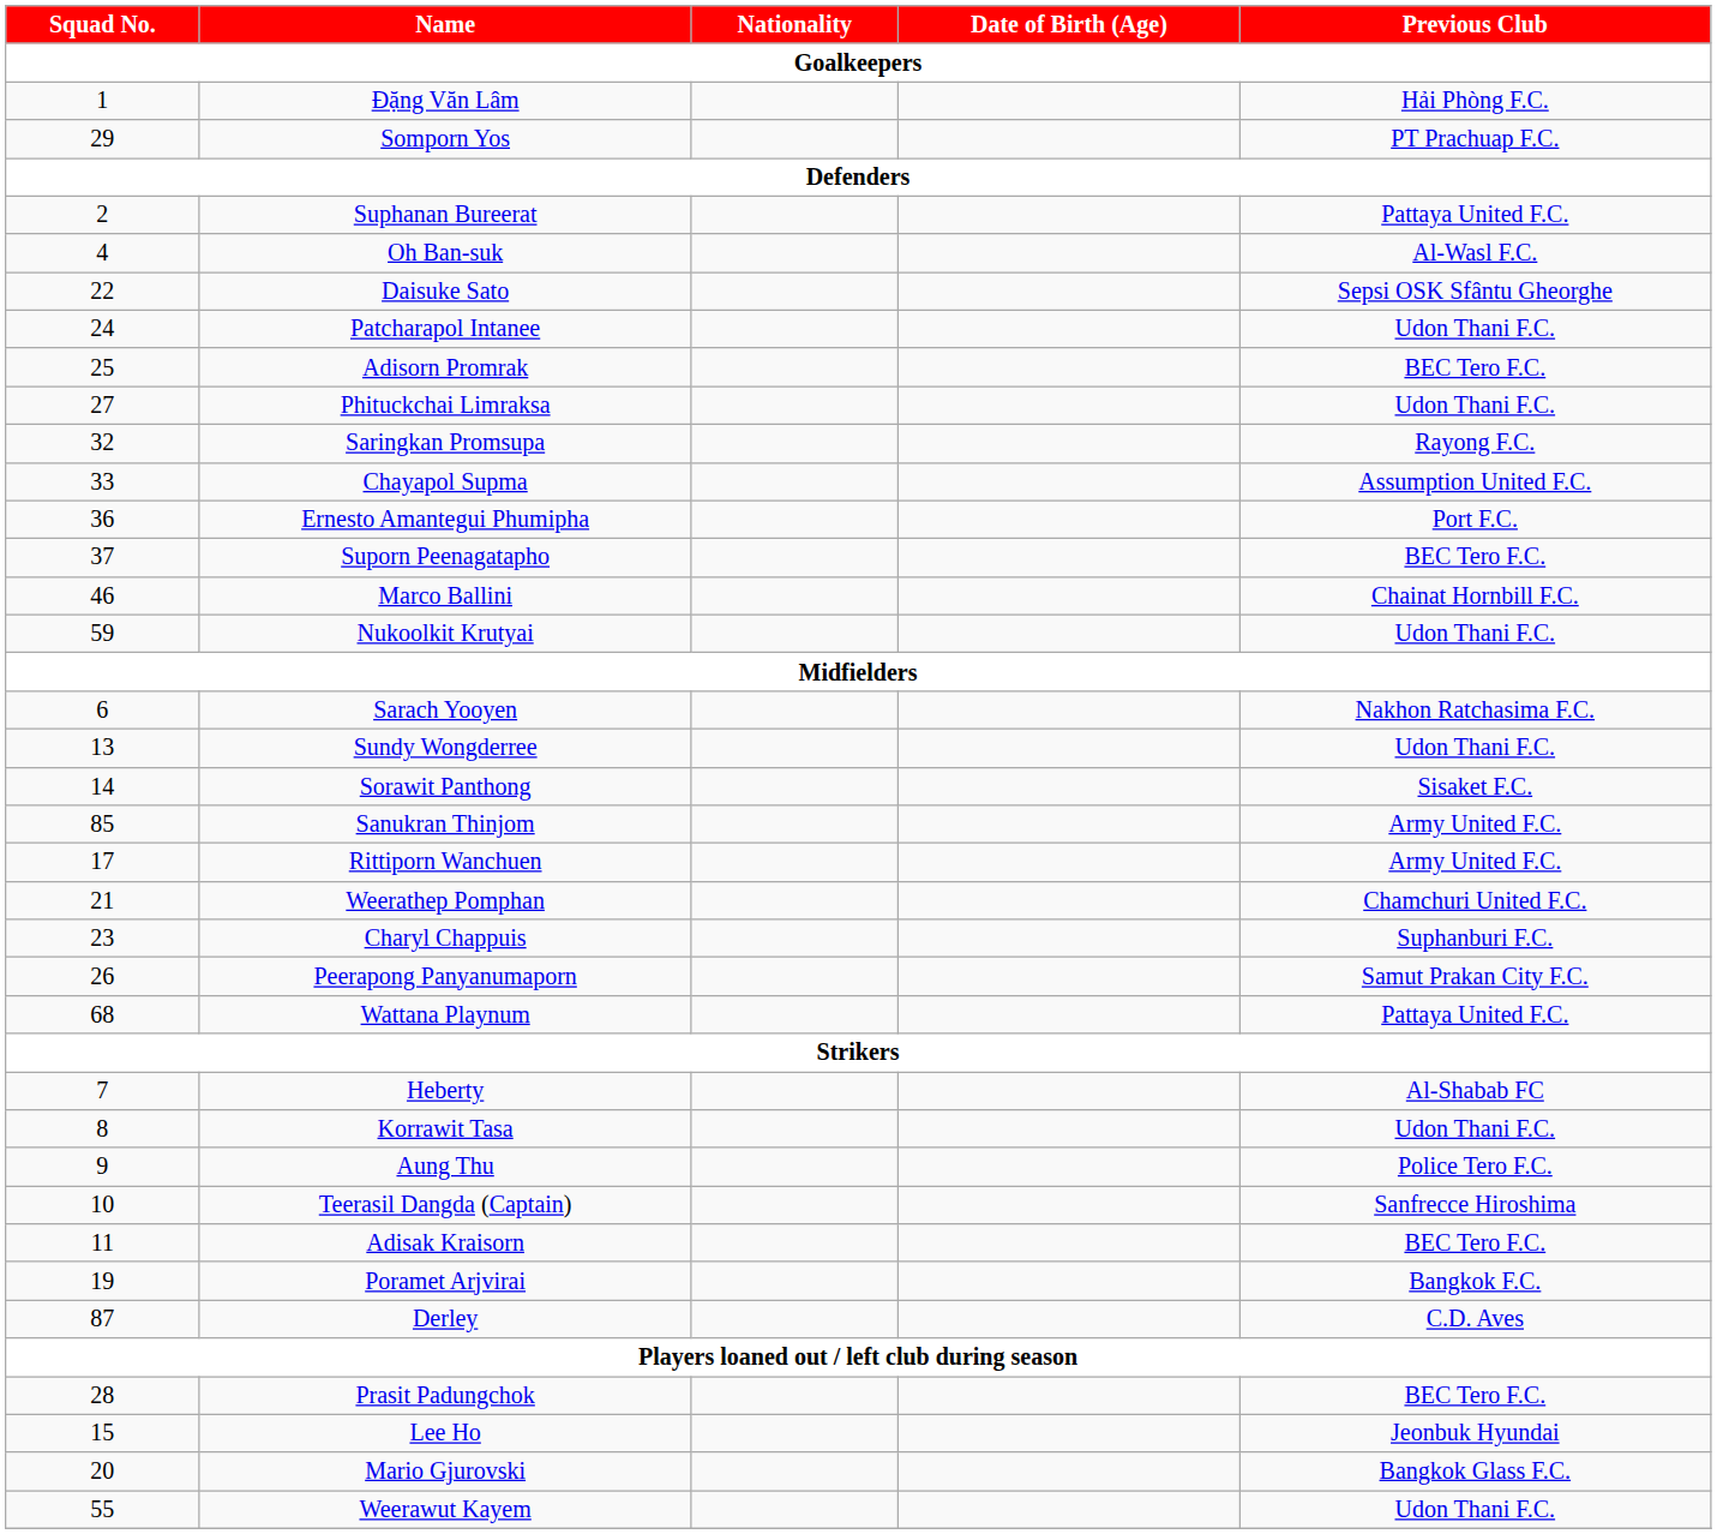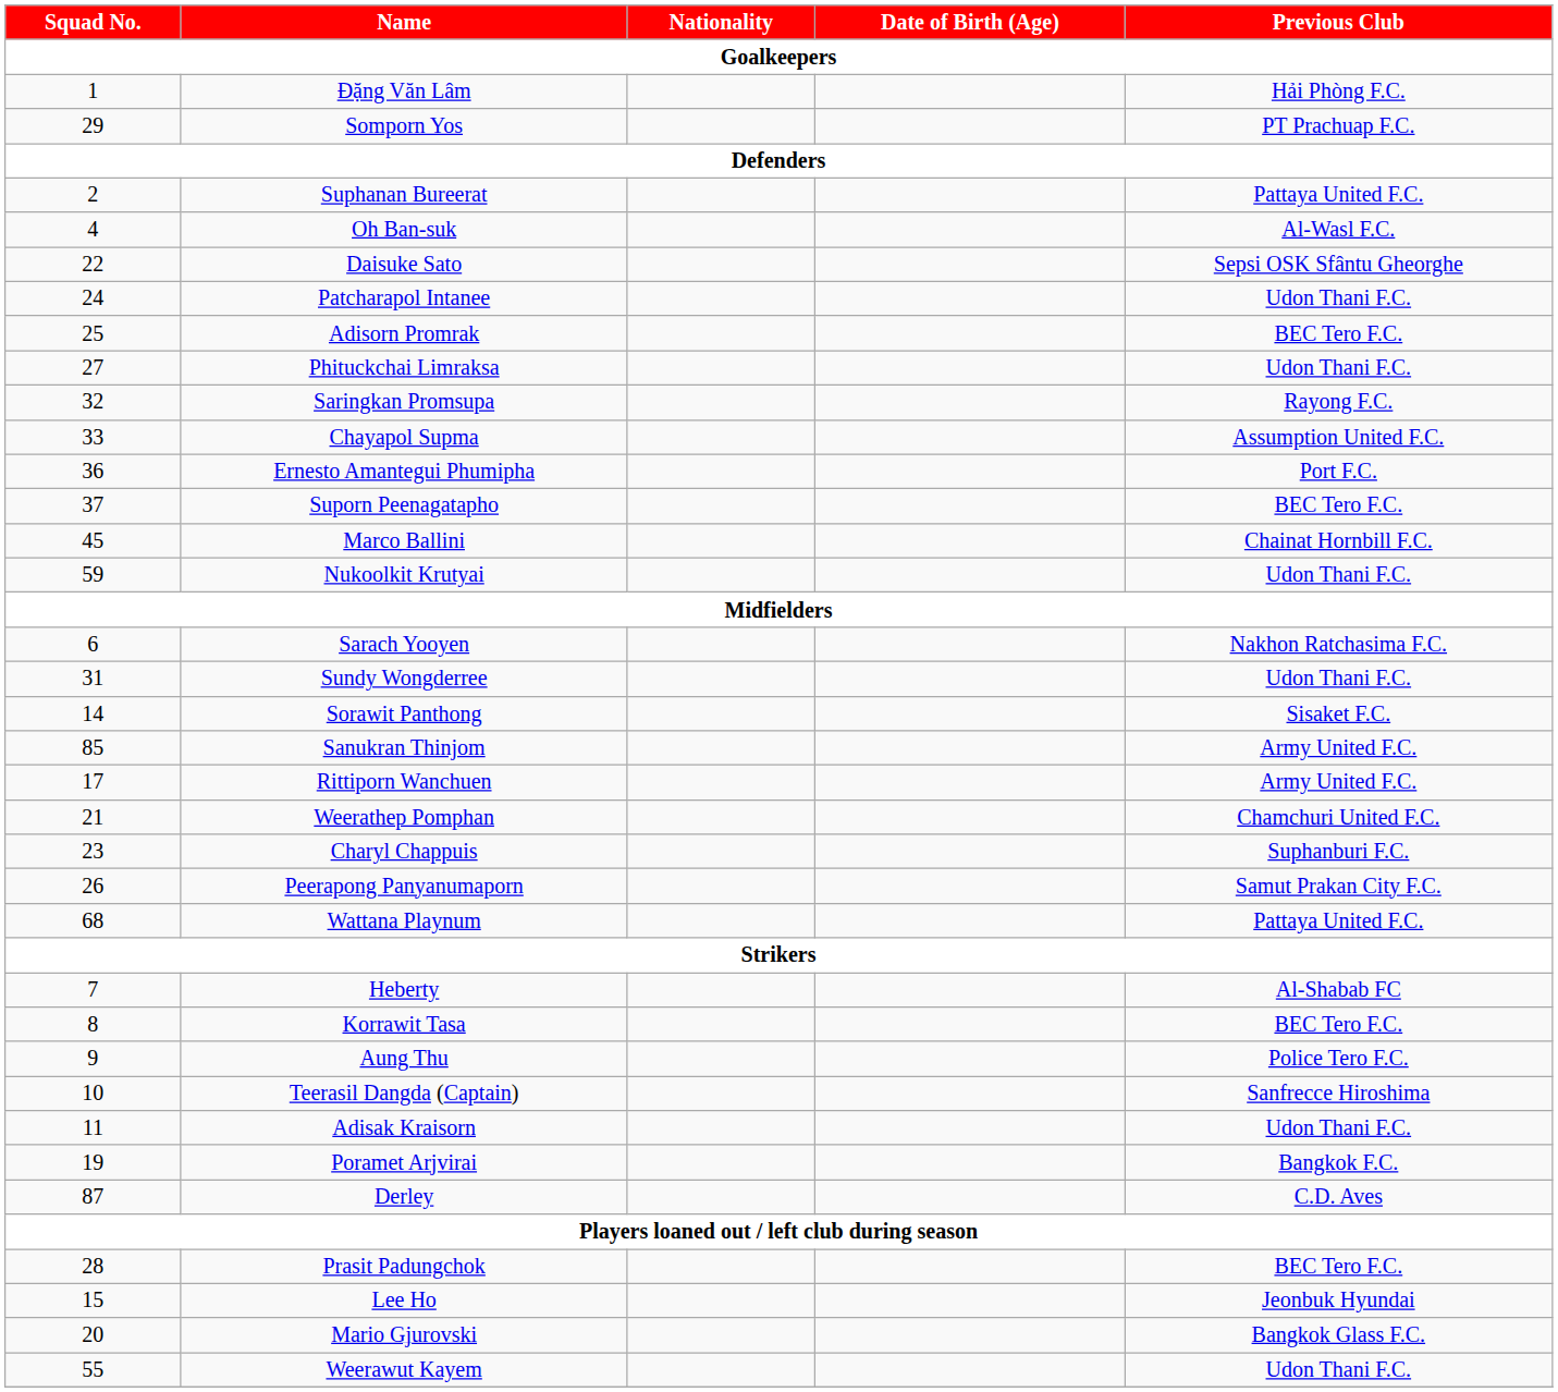 <table class="wikitable" style="text-align:center; font-size:100%; width:90%;">
 <tr>
 <th style="background:red; color:white; text-align:center;">Squad No.</th>
 <th style="background:red; color:white; text-align:center;">Name</th>
 <th style="background:red; color:white; text-align:center;">Nationality</th>
 <th style="background:red; color:white; text-align:center;">Date of Birth (Age)</th>
 <th style="background:red; color:white; text-align:center;">Previous Club</th>
 </tr>
 <tr>
 <th colspan="8" style="background:white; color:black; text-align:center">Goalkeepers</th>
 </tr>
 <tr>
 <td>1</td>
 <td><a href='#'>Đặng Văn Lâm</a></td>
 <td></td>
 <td></td>
 <td> <a href='#'>Hải Phòng F.C.</a></td>
 </tr>
 <tr>
 <td>29</td>
 <td><a href='#'>Somporn Yos</a></td>
 <td></td>
 <td></td>
 <td> <a href='#'>PT Prachuap F.C.</a></td>
 </tr>
 <tr>
 <th colspan="8" style="background:white; color:black; text-align:center">Defenders</th>
 </tr>
 <tr>
 <td>2</td>
 <td><a href='#'>Suphanan Bureerat</a></td>
 <td></td>
 <td></td>
 <td> <a href='#'>Pattaya United F.C.</a></td>
 </tr>
 <tr>
 <td>4</td>
 <td><a href='#'>Oh Ban-suk</a></td>
 <td></td>
 <td></td>
 <td> <a href='#'>Al-Wasl F.C.</a></td>
 </tr>
 <tr>
 <td>22</td>
 <td><a href='#'>Daisuke Sato</a></td>
 <td></td>
 <td></td>
 <td> <a href='#'>Sepsi OSK Sfântu Gheorghe</a></td>
 </tr>
 <tr>
 <td>24</td>
 <td><a href='#'>Patcharapol Intanee</a></td>
 <td></td>
 <td></td>
 <td> <a href='#'>Udon Thani F.C.</a></td>
 </tr>
 <tr>
 <td>25</td>
 <td><a href='#'>Adisorn Promrak</a></td>
 <td></td>
 <td></td>
 <td> <a href='#'>BEC Tero F.C.</a></td>
 </tr>
 <tr>
 <td>27</td>
 <td><a href='#'>Phituckchai Limraksa</a></td>
 <td></td>
 <td></td>
 <td> <a href='#'>Udon Thani F.C.</a></td>
 </tr>
 <tr>
 <td>32</td>
 <td><a href='#'>Saringkan Promsupa</a></td>
 <td></td>
 <td></td>
 <td> <a href='#'>Rayong F.C.</a></td>
 </tr>
 <tr>
 <td>33</td>
 <td><a href='#'>Chayapol Supma</a></td>
 <td></td>
 <td></td>
 <td> <a href='#'>Assumption United F.C.</a></td>
 </tr>
 <tr>
 <td>36</td>
 <td><a href='#'>Ernesto Amantegui Phumipha</a></td>
 <td></td>
 <td></td>
 <td> <a href='#'>Port F.C.</a></td>
 </tr>
 <tr>
 <td>37</td>
 <td><a href='#'>Suporn Peenagatapho</a></td>
 <td></td>
 <td></td>
 <td> <a href='#'>BEC Tero F.C.</a></td>
 </tr>
 <tr>
-<td>46</td>
+<td>45</td>
 <td><a href='#'>Marco Ballini</a></td>
 <td></td>
 <td></td>
 <td> <a href='#'>Chainat Hornbill F.C.</a></td>
 </tr>
 <tr>
 <td>59</td>
 <td><a href='#'>Nukoolkit Krutyai</a></td>
 <td></td>
 <td></td>
 <td> <a href='#'>Udon Thani F.C.</a></td>
 </tr>
 <tr>
 <th colspan="8" style="background:white; color:black; text-align:center">Midfielders</th>
 </tr>
 <tr>
 <td>6</td>
 <td><a href='#'>Sarach Yooyen</a></td>
 <td></td>
 <td></td>
 <td> <a href='#'>Nakhon Ratchasima F.C.</a></td>
 </tr>
 <tr>
-<td>13</td>
+<td>31</td>
 <td><a href='#'>Sundy Wongderree</a></td>
 <td></td>
 <td></td>
 <td> <a href='#'>Udon Thani F.C.</a></td>
 </tr>
 <tr>
 <td>14</td>
 <td><a href='#'>Sorawit Panthong</a></td>
 <td></td>
 <td></td>
 <td> <a href='#'>Sisaket F.C.</a></td>
 </tr>
 <tr>
 <td>85</td>
 <td><a href='#'>Sanukran Thinjom</a></td>
 <td></td>
 <td></td>
 <td> <a href='#'>Army United F.C.</a></td>
 </tr>
 <tr>
 <td>17</td>
 <td><a href='#'>Rittiporn Wanchuen</a></td>
 <td></td>
 <td></td>
 <td> <a href='#'>Army United F.C.</a></td>
 </tr>
 <tr>
 <td>21</td>
 <td><a href='#'>Weerathep Pomphan</a></td>
 <td></td>
 <td></td>
 <td> <a href='#'>Chamchuri United F.C.</a></td>
 </tr>
 <tr>
 <td>23</td>
 <td><a href='#'>Charyl Chappuis</a></td>
 <td></td>
 <td></td>
 <td> <a href='#'>Suphanburi F.C.</a></td>
 </tr>
 <tr>
 <td>26</td>
 <td><a href='#'>Peerapong Panyanumaporn</a></td>
 <td></td>
 <td></td>
 <td> <a href='#'>Samut Prakan City F.C.</a></td>
 </tr>
 <tr>
 <td>68</td>
 <td><a href='#'>Wattana Playnum</a></td>
 <td></td>
 <td></td>
 <td> <a href='#'>Pattaya United F.C.</a></td>
 </tr>
 <tr>
 <th colspan="8" style="background:white; color:black; text-align:center">Strikers</th>
 </tr>
 <tr>
 <td>7</td>
 <td><a href='#'>Heberty</a></td>
 <td></td>
 <td></td>
 <td> <a href='#'>Al-Shabab FC</a></td>
 </tr>
 <tr>
 <td>8</td>
 <td><a href='#'>Korrawit Tasa</a></td>
 <td></td>
 <td></td>
-<td> <a href='#'>Udon Thani F.C.</a></td>
+<td> <a href='#'>BEC Tero F.C.</a></td>
 </tr>
 <tr>
 <td>9</td>
 <td><a href='#'>Aung Thu</a></td>
 <td></td>
 <td></td>
 <td> <a href='#'>Police Tero F.C.</a></td>
 </tr>
 <tr>
 <td>10</td>
 <td><a href='#'>Teerasil Dangda</a> (<a href='#'>Captain</a>)</td>
 <td></td>
 <td></td>
 <td> <a href='#'>Sanfrecce Hiroshima</a></td>
 </tr>
 <tr>
 <td>11</td>
 <td><a href='#'>Adisak Kraisorn</a></td>
 <td></td>
 <td></td>
-<td> <a href='#'>BEC Tero F.C.</a></td>
+<td> <a href='#'>Udon Thani F.C.</a></td>
 </tr>
 <tr>
 <td>19</td>
 <td><a href='#'>Poramet Arjvirai</a></td>
 <td></td>
 <td></td>
 <td> <a href='#'>Bangkok F.C.</a></td>
 </tr>
 <tr>
 <td>87</td>
 <td><a href='#'>Derley</a></td>
 <td></td>
 <td></td>
 <td> <a href='#'>C.D. Aves</a></td>
 </tr>
 <tr>
 <th colspan="8" style="background:white; color:black; text-align:center">Players loaned out / left club during season</th>
 </tr>
 <tr>
 <td>28</td>
 <td><a href='#'>Prasit Padungchok</a></td>
 <td></td>
 <td></td>
 <td> <a href='#'>BEC Tero F.C.</a></td>
 </tr>
 <tr>
 <td>15</td>
 <td><a href='#'>Lee Ho</a></td>
 <td></td>
 <td></td>
 <td> <a href='#'>Jeonbuk Hyundai</a></td>
 </tr>
 <tr>
 <td>20</td>
 <td><a href='#'>Mario Gjurovski</a></td>
 <td></td>
 <td></td>
 <td> <a href='#'>Bangkok Glass F.C.</a></td>
 </tr>
 <tr>
 <td>55</td>
 <td><a href='#'>Weerawut Kayem</a></td>
 <td></td>
 <td></td>
 <td> <a href='#'>Udon Thani F.C.</a></td>
 </tr>
 <tr>
 </tr>
 </table>
